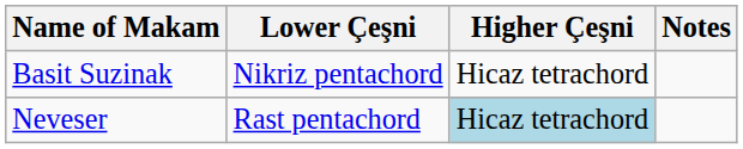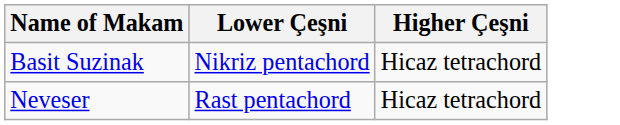 <table class="wikitable">
 <tr>
 <th>Name of Makam</th>
 <th>Lower Çeşni</th>
 <th>Higher Çeşni</th>
-<th>Notes</th>
 </tr>
 <tr>
 <td><a href='#'>Basit Suzinak</a></td>
 <td><a href='#'>Nikriz pentachord</a></td>
 <td>Hicaz tetrachord</td>
-<td></td>
 </tr>
 <tr>
 <td><a href='#'>Neveser</a></td>
 <td><a href='#'>Rast pentachord</a></td>
-<td style="background: lightblue;">Hicaz tetrachord</td>
-<td></td>
+<td>Hicaz tetrachord</td>
 </tr>
 </table>
